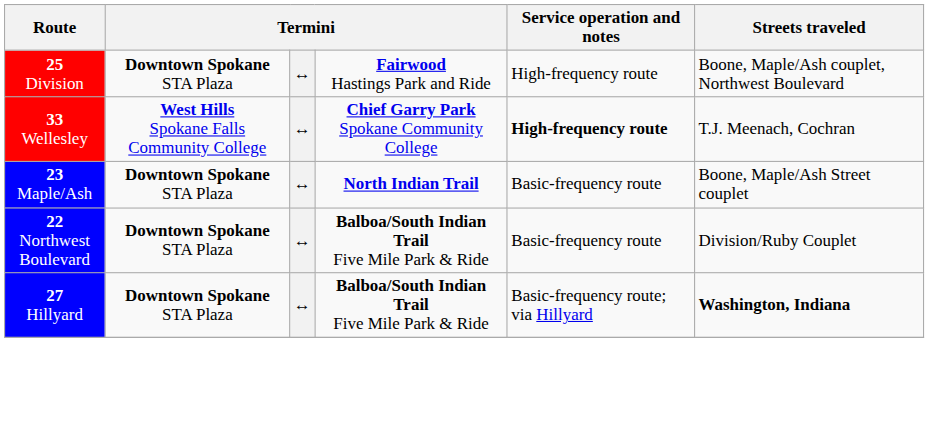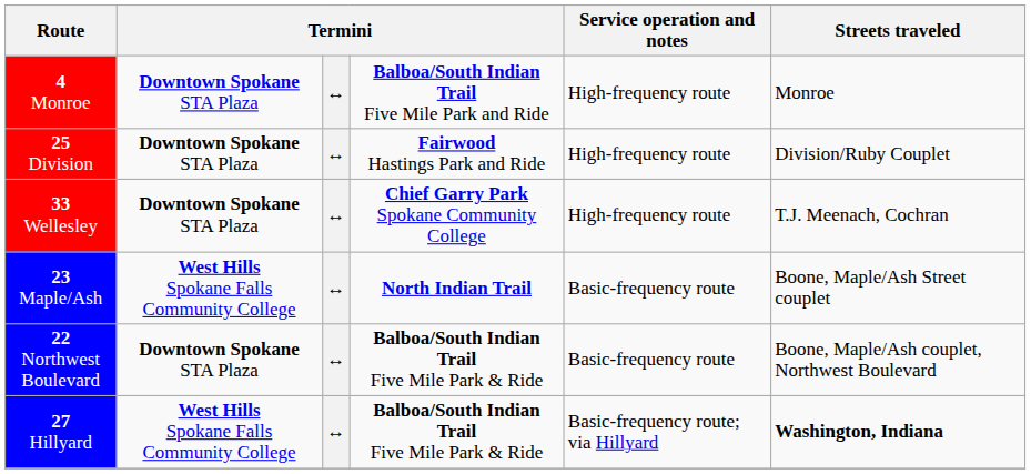 <table class=wikitable style="font-size: 100%;" text-valign="center"|>
 <tr>
 <th width="100px">Route</th>
 <th colspan=3>Termini</th>
 <th width="250px">Service operation and notes</th>
 <th width="300px">Streets traveled</th>
 </tr>
 <tr>
+<td style="background:red; color:white" align="center" valign=center><div><strong>4</strong><br>Monroe</div></td>
+<td ! width="240px" align="center"><strong><a href='#'>Downtown Spokane</a></strong><br><a href='#'>STA Plaza</a><br></td>
+<th><span>↔</span></th>
+<td ! width="240px" align="center"><strong><a href='#'>Balboa/South Indian Trail</a></strong><br>Five Mile Park and Ride<br></td>
+<td>High-frequency route</td>
+<td>Monroe</td>
+</tr>
+<tr>
 <td style="background:red; color:white" align="center" valign=center><div><strong>25</strong><br>Division</div></td>
 <td ! width="240px" align="center"><strong>Downtown Spokane</strong><br>STA Plaza<br></td>
 <th><span>↔</span></th>
 <td ! width="240px" align="center"><strong><a href='#'>Fairwood</a></strong><br>Hastings Park and Ride<br></td>
 <td>High-frequency route</td>
-<td>Boone, Maple/Ash couplet, Northwest Boulevard</td>
+<td>Division/Ruby Couplet</td>
 </tr>
 <tr>
 <td style="background:red; color:white" align="center" valign=center><div><strong>33</strong><br>Wellesley</div></td>
-<td ! width="240px" align="center"><strong><a href='#'>West Hills</a></strong><br><a href='#'>Spokane Falls Community College</a><br></td>
+<td ! width="240px" align="center"><strong>Downtown Spokane</strong> <br>STA Plaza<br></td>
 <th><span>↔</span></th>
 <td ! width="240px" align="center"><strong><a href='#'>Chief Garry Park</a></strong><br><a href='#'>Spokane Community College</a><br></td>
-<td><strong>High-frequency route</strong></td>
+<td>High-frequency route</td>
 <td>T.J. Meenach, Cochran</td>
 </tr>
 <tr>
 <td style="background:blue; color:white" align="center" valign=center><div><strong>23</strong><br>Maple/Ash</div></td>
-<td ! width="240px" align="center"><strong>Downtown Spokane</strong> <br>STA Plaza<br></td>
+<td ! width="240px" align="center"><strong><a href='#'>West Hills</a></strong><br><a href='#'>Spokane Falls Community College</a><br></td>
 <th><span>↔</span></th>
 <td ! width="240px" align="center"><strong><a href='#'>North Indian Trail</a></strong><br></td>
 <td>Basic-frequency route</td>
 <td>Boone, Maple/Ash Street couplet</td>
 </tr>
 <tr>
 <td style="background:blue; color:white" align="center" valign=center><div><strong>22</strong><br>Northwest Boulevard</div></td>
 <td ! width="240px" align="center"><strong>Downtown Spokane</strong> <br>STA Plaza<br></td>
 <th><span>↔</span></th>
 <td ! width="240px" align="center"><strong>Balboa/South Indian Trail</strong><br>Five Mile Park & Ride<br></td>
 <td>Basic-frequency route</td>
-<td>Division/Ruby Couplet</td>
+<td>Boone, Maple/Ash couplet, Northwest Boulevard</td>
 </tr>
 <tr>
 <td style="background:blue; color:white" align="center" valign=center><div><strong>27</strong><br>Hillyard</div></td>
-<td ! width="240px" align="center"><strong>Downtown Spokane</strong> <br>STA Plaza<br></td>
+<td ! width="240px" align="center"><strong><a href='#'>West Hills</a></strong><br><a href='#'>Spokane Falls Community College</a><br></td>
 <th><span>↔</span></th>
 <td ! width="240px" align="center"><strong>Balboa/South Indian Trail</strong><br>Five Mile Park & Ride<br></td>
 <td>Basic-frequency route; via <a href='#'>Hillyard</a></td>
 <td><strong>Washington, Indiana</strong></td>
 </tr>
 <tr>
 </tr>
 </table>
